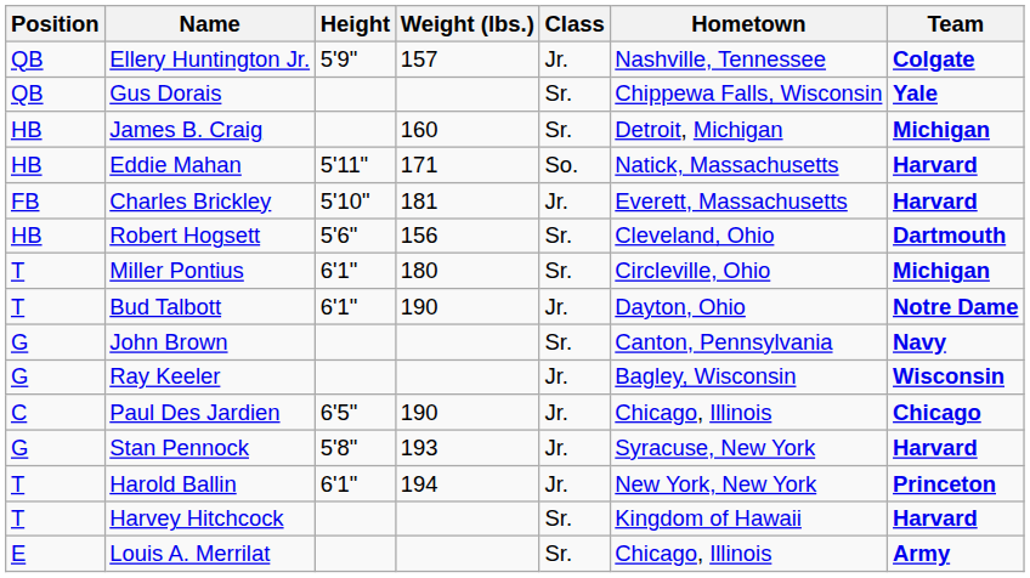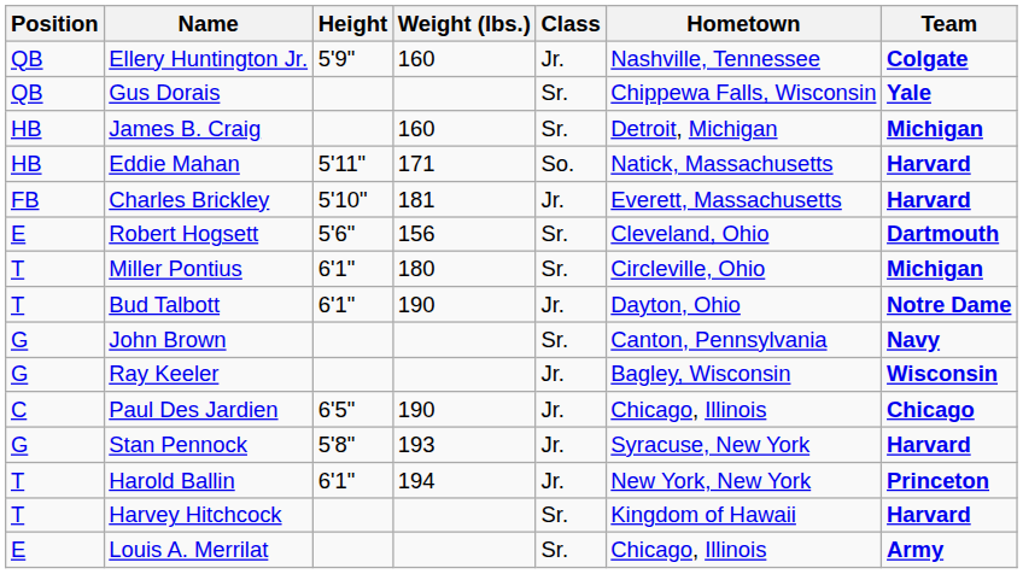 <table class="wikitable" style="font-size: 90%">
 <tr>
 <th>Position</th>
 <th>Name</th>
 <th>Height</th>
 <th>Weight (lbs.)</th>
 <th>Class</th>
 <th>Hometown</th>
 <th>Team</th>
 </tr>
 <tr>
 <td><a href='#'>QB</a></td>
 <td><a href='#'>Ellery Huntington Jr.</a></td>
 <td>5'9"</td>
-<td>157</td>
+<td>160</td>
 <td>Jr.</td>
 <td><a href='#'>Nashville, Tennessee</a></td>
 <td><strong><a href='#'>Colgate</a></strong></td>
 </tr>
 <tr>
 <td><a href='#'>QB</a></td>
 <td><a href='#'>Gus Dorais</a></td>
 <td></td>
 <td></td>
 <td>Sr.</td>
 <td><a href='#'>Chippewa Falls, Wisconsin</a></td>
 <td><strong><a href='#'>Yale</a></strong></td>
 </tr>
 <tr>
 <td><a href='#'>HB</a></td>
 <td><a href='#'>James B. Craig</a></td>
 <td></td>
 <td>160</td>
 <td>Sr.</td>
 <td><a href='#'>Detroit</a>, <a href='#'>Michigan</a></td>
 <td><strong><a href='#'>Michigan</a></strong></td>
 </tr>
 <tr>
 <td><a href='#'>HB</a></td>
 <td><a href='#'>Eddie Mahan</a></td>
 <td>5'11"</td>
 <td>171</td>
 <td>So.</td>
 <td><a href='#'>Natick, Massachusetts</a></td>
 <td><strong><a href='#'>Harvard</a></strong></td>
 </tr>
 <tr>
 <td><a href='#'>FB</a></td>
 <td><a href='#'>Charles Brickley</a></td>
 <td>5'10"</td>
 <td>181</td>
 <td>Jr.</td>
 <td><a href='#'>Everett, Massachusetts</a></td>
 <td><strong><a href='#'>Harvard</a></strong></td>
 </tr>
 <tr>
-<td><a href='#'>HB</a></td>
+<td><a href='#'>E</a></td>
 <td><a href='#'>Robert Hogsett</a></td>
 <td>5'6"</td>
 <td>156</td>
 <td>Sr.</td>
 <td><a href='#'>Cleveland, Ohio</a></td>
 <td><strong><a href='#'>Dartmouth</a></strong></td>
 </tr>
 <tr>
 <td><a href='#'>T</a></td>
 <td><a href='#'>Miller Pontius</a></td>
 <td>6'1"</td>
 <td>180</td>
 <td>Sr.</td>
 <td><a href='#'>Circleville, Ohio</a></td>
 <td><strong><a href='#'>Michigan</a></strong></td>
 </tr>
 <tr>
 <td><a href='#'>T</a></td>
 <td><a href='#'>Bud Talbott</a></td>
 <td>6'1"</td>
 <td>190</td>
 <td>Jr.</td>
 <td><a href='#'>Dayton, Ohio</a></td>
 <td><strong><a href='#'>Notre Dame</a></strong></td>
 </tr>
 <tr>
 <td><a href='#'>G</a></td>
 <td><a href='#'>John Brown</a></td>
 <td></td>
 <td></td>
 <td>Sr.</td>
 <td><a href='#'>Canton, Pennsylvania</a></td>
 <td><strong><a href='#'>Navy</a></strong></td>
 </tr>
 <tr>
 <td><a href='#'>G</a></td>
 <td><a href='#'>Ray Keeler</a></td>
 <td></td>
 <td></td>
 <td>Jr.</td>
 <td><a href='#'>Bagley, Wisconsin</a></td>
 <td><strong><a href='#'>Wisconsin</a></strong></td>
 </tr>
 <tr>
 <td><a href='#'>C</a></td>
 <td><a href='#'>Paul Des Jardien</a></td>
 <td>6'5"</td>
 <td>190</td>
 <td>Jr.</td>
 <td><a href='#'>Chicago</a>, <a href='#'>Illinois</a></td>
 <td><strong><a href='#'>Chicago</a></strong></td>
 </tr>
 <tr>
 <td><a href='#'>G</a></td>
 <td><a href='#'>Stan Pennock</a></td>
 <td>5'8"</td>
 <td>193</td>
 <td>Jr.</td>
 <td><a href='#'>Syracuse, New York</a></td>
 <td><strong><a href='#'>Harvard</a></strong></td>
 </tr>
 <tr>
 <td><a href='#'>T</a></td>
 <td><a href='#'>Harold Ballin</a></td>
 <td>6'1"</td>
 <td>194</td>
 <td>Jr.</td>
 <td><a href='#'>New York, New York</a></td>
 <td><strong><a href='#'>Princeton</a></strong></td>
 </tr>
 <tr>
 <td><a href='#'>T</a></td>
 <td><a href='#'>Harvey Hitchcock</a></td>
 <td></td>
 <td></td>
 <td>Sr.</td>
 <td><a href='#'>Kingdom of Hawaii</a></td>
 <td><strong><a href='#'>Harvard</a></strong></td>
 </tr>
 <tr>
 <td><a href='#'>E</a></td>
 <td><a href='#'>Louis A. Merrilat</a></td>
 <td></td>
 <td></td>
 <td>Sr.</td>
 <td><a href='#'>Chicago</a>, <a href='#'>Illinois</a></td>
 <td><strong><a href='#'>Army</a></strong></td>
 </tr>
 </table>
